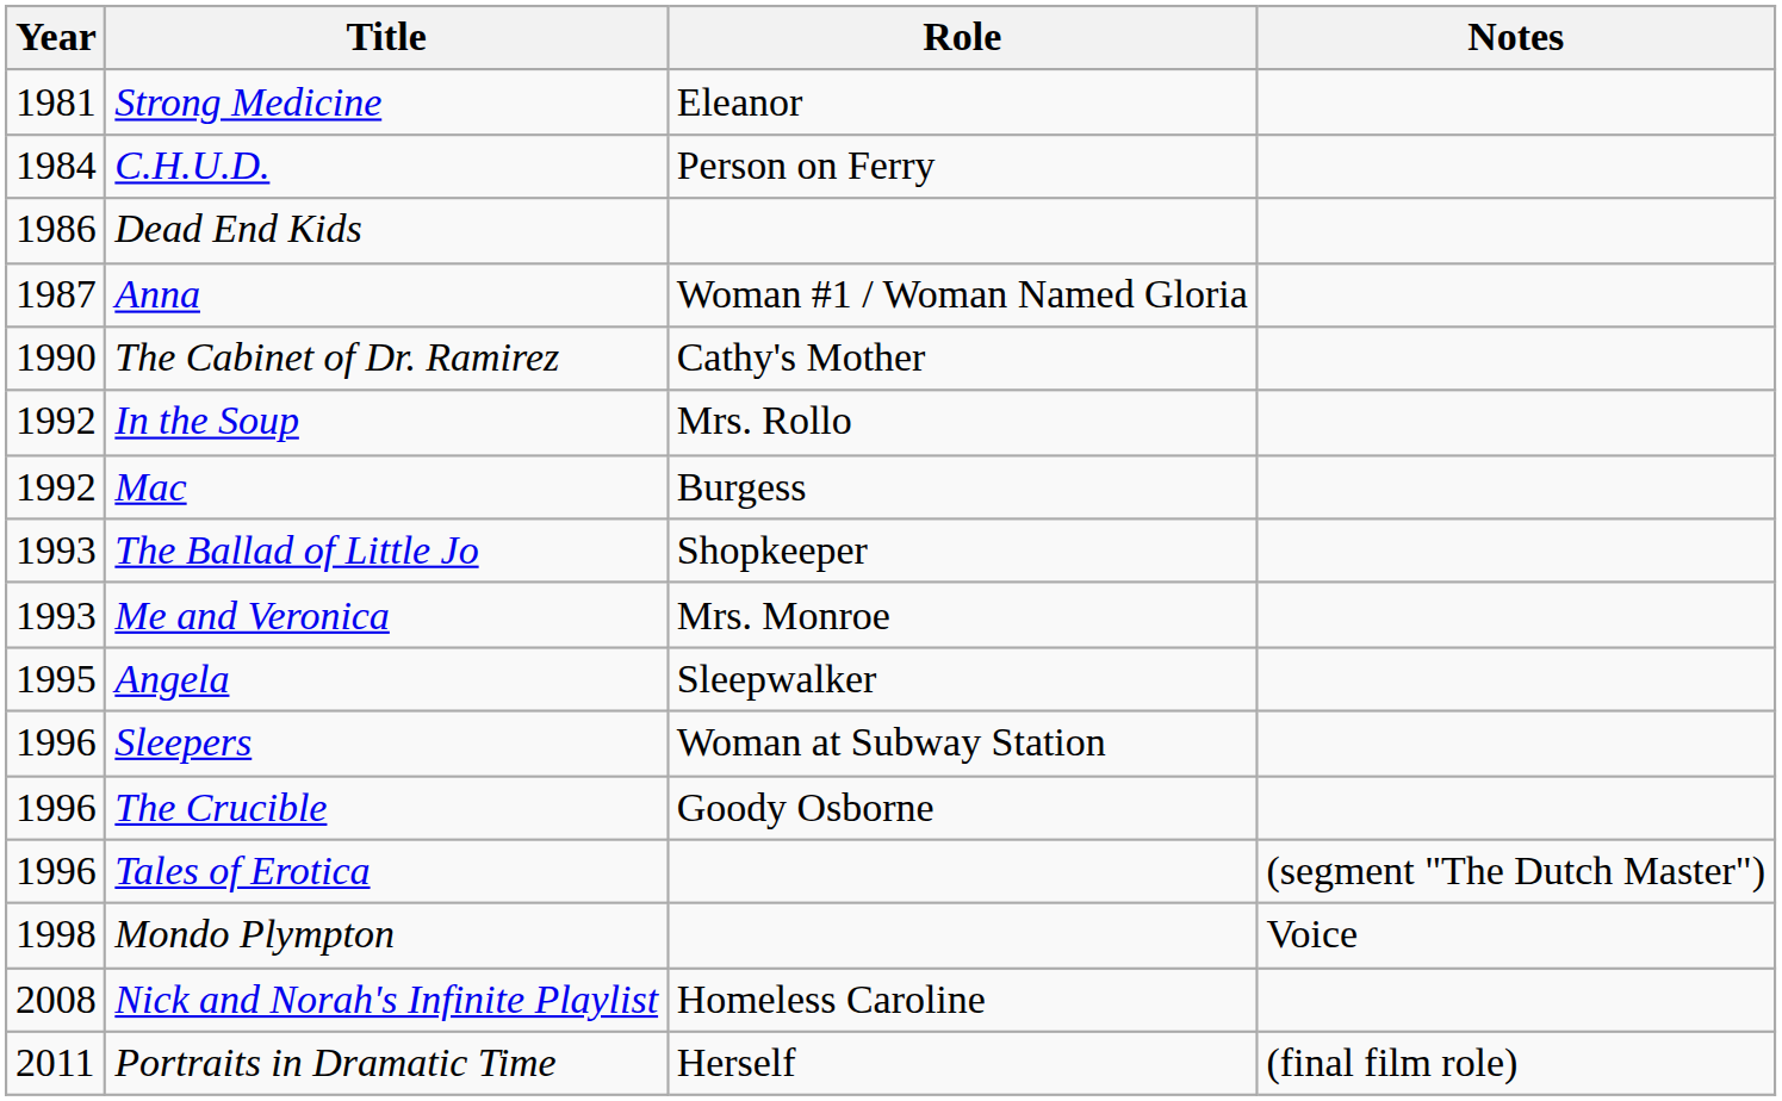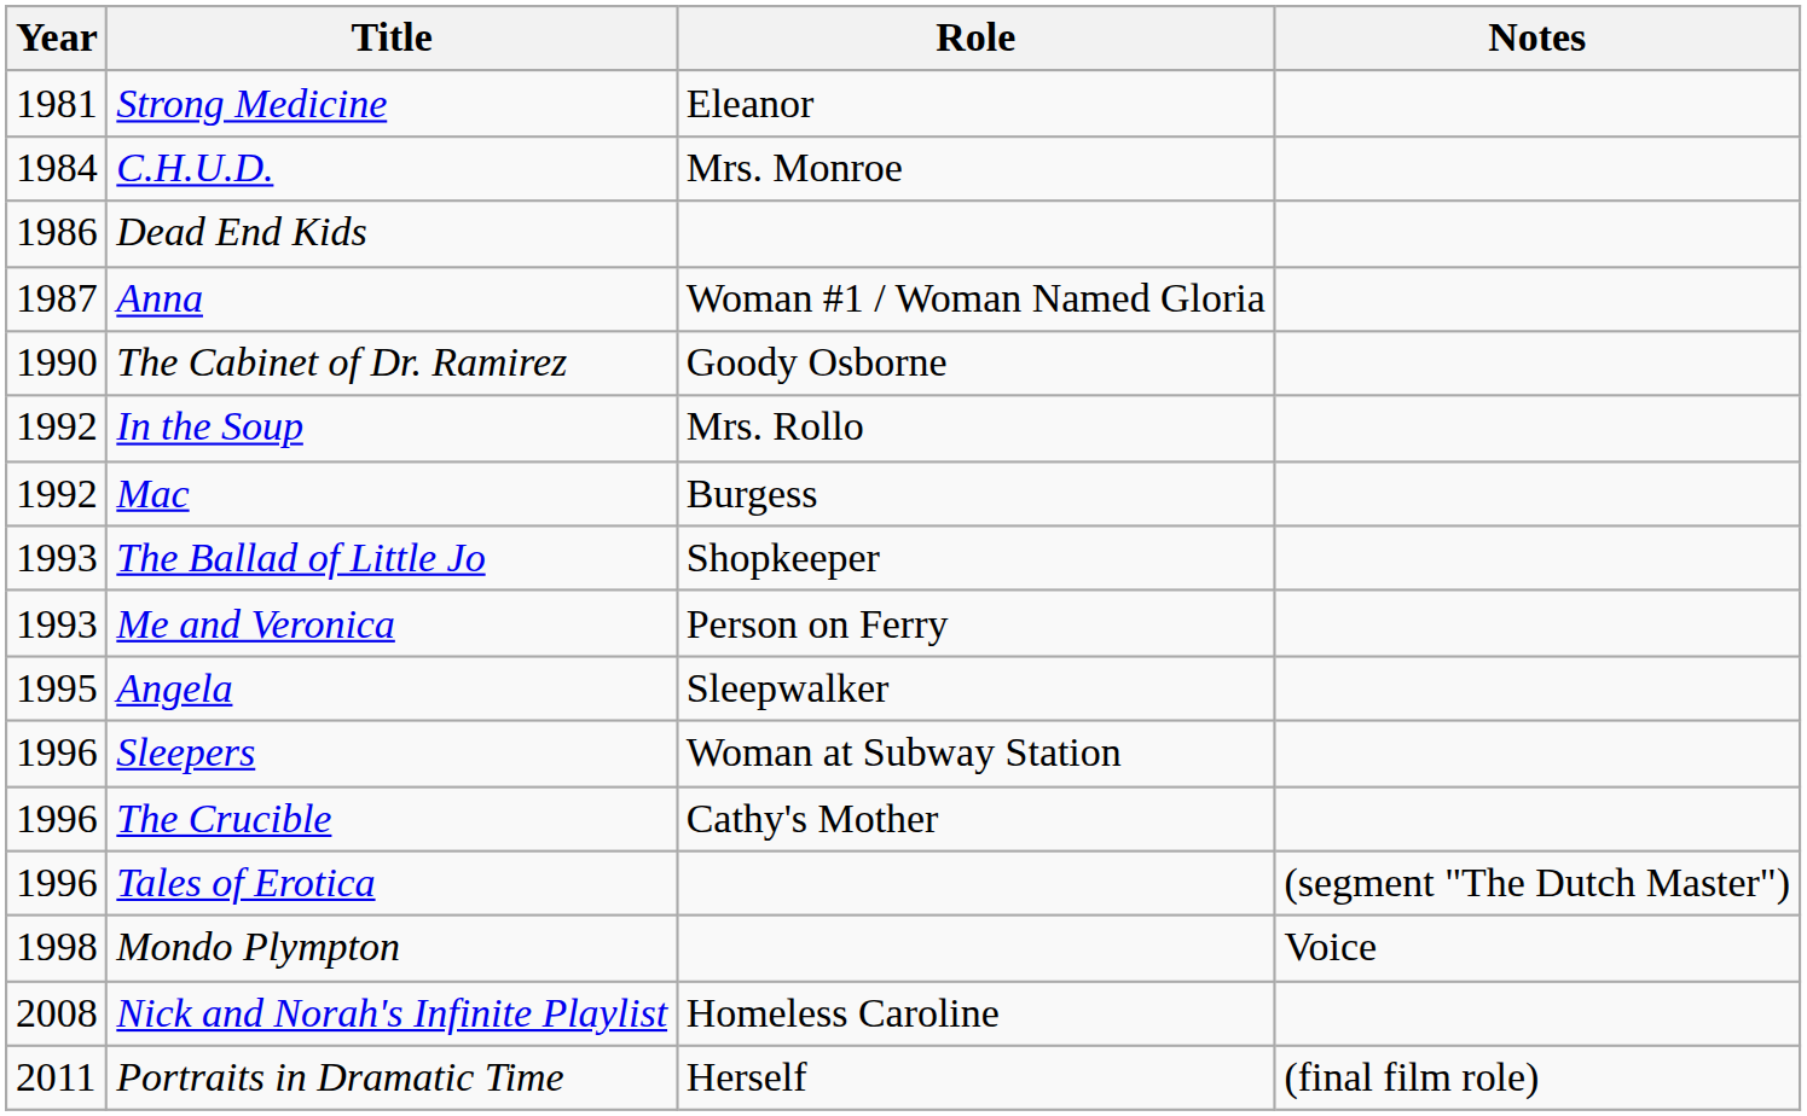 <table class="wikitable">
 <tr>
 <th>Year</th>
 <th>Title</th>
 <th>Role</th>
 <th>Notes</th>
 </tr>
 <tr>
 <td>1981</td>
 <td><em><a href='#'>Strong Medicine</a></em></td>
 <td>Eleanor</td>
 <td></td>
 </tr>
 <tr>
 <td>1984</td>
 <td><em><a href='#'>C.H.U.D.</a></em></td>
-<td>Person on Ferry</td>
+<td>Mrs. Monroe</td>
 <td></td>
 </tr>
 <tr>
 <td>1986</td>
 <td><em>Dead End Kids</em></td>
 <td></td>
 <td></td>
 </tr>
 <tr>
 <td>1987</td>
 <td><em><a href='#'>Anna</a></em></td>
 <td>Woman #1 / Woman Named Gloria</td>
 <td></td>
 </tr>
 <tr>
 <td>1990</td>
 <td><em>The Cabinet of Dr. Ramirez</em></td>
-<td>Cathy's Mother</td>
+<td>Goody Osborne</td>
 <td></td>
 </tr>
 <tr>
 <td>1992</td>
 <td><em><a href='#'>In the Soup</a></em></td>
 <td>Mrs. Rollo</td>
 <td></td>
 </tr>
 <tr>
 <td>1992</td>
 <td><em><a href='#'>Mac</a></em></td>
 <td>Burgess</td>
 <td></td>
 </tr>
 <tr>
 <td>1993</td>
 <td><em><a href='#'>The Ballad of Little Jo</a></em></td>
 <td>Shopkeeper</td>
 <td></td>
 </tr>
 <tr>
 <td>1993</td>
 <td><em><a href='#'>Me and Veronica</a></em></td>
-<td>Mrs. Monroe</td>
+<td>Person on Ferry</td>
 <td></td>
 </tr>
 <tr>
 <td>1995</td>
 <td><em><a href='#'>Angela</a></em></td>
 <td>Sleepwalker</td>
 <td></td>
 </tr>
 <tr>
 <td>1996</td>
 <td><em><a href='#'>Sleepers</a></em></td>
 <td>Woman at Subway Station</td>
 <td></td>
 </tr>
 <tr>
 <td>1996</td>
 <td><em><a href='#'>The Crucible</a></em></td>
-<td>Goody Osborne</td>
+<td>Cathy's Mother</td>
 <td></td>
 </tr>
 <tr>
 <td>1996</td>
 <td><em><a href='#'>Tales of Erotica</a></em></td>
 <td></td>
 <td>(segment "The Dutch Master")</td>
 </tr>
 <tr>
 <td>1998</td>
 <td><em>Mondo Plympton</em></td>
 <td></td>
 <td>Voice</td>
 </tr>
 <tr>
 <td>2008</td>
 <td><em><a href='#'>Nick and Norah's Infinite Playlist</a></em></td>
 <td>Homeless Caroline</td>
 <td></td>
 </tr>
 <tr>
 <td>2011</td>
 <td><em>Portraits in Dramatic Time</em></td>
 <td>Herself</td>
 <td>(final film role)</td>
 </tr>
 </table>
